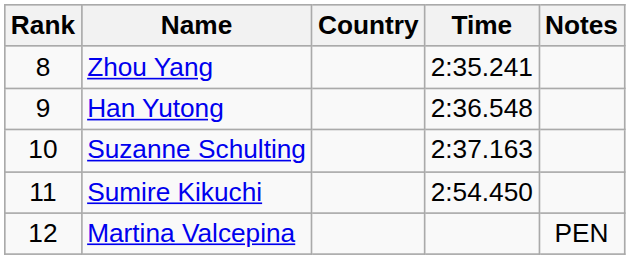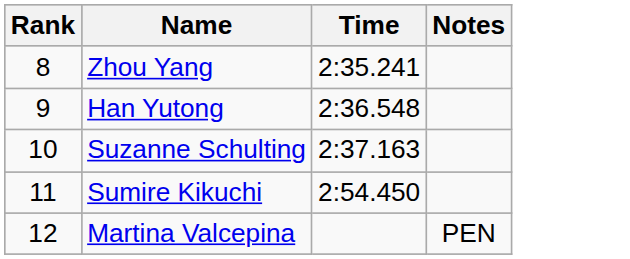 <table class="wikitable sortable" style="text-align:center">
 <tr>
 <th>Rank</th>
 <th>Name</th>
-<th>Country</th>
 <th>Time</th>
 <th>Notes</th>
 </tr>
 <tr>
 <td>8</td>
 <td align=left><a href='#'>Zhou Yang</a></td>
-<td align="left"></td>
 <td>2:35.241</td>
 <td></td>
 </tr>
 <tr>
 <td>9</td>
 <td align=left><a href='#'>Han Yutong</a></td>
-<td align="left"></td>
 <td>2:36.548</td>
 <td></td>
 </tr>
 <tr>
 <td>10</td>
 <td align=left><a href='#'>Suzanne Schulting</a></td>
-<td align="left"></td>
 <td>2:37.163</td>
 <td></td>
 </tr>
 <tr>
 <td>11</td>
 <td align=left><a href='#'>Sumire Kikuchi</a></td>
-<td align=left></td>
 <td>2:54.450</td>
 <td></td>
 </tr>
 <tr>
 <td>12</td>
 <td align=left><a href='#'>Martina Valcepina</a></td>
-<td align="left"></td>
 <td></td>
 <td>PEN</td>
 </tr>
 </table>
